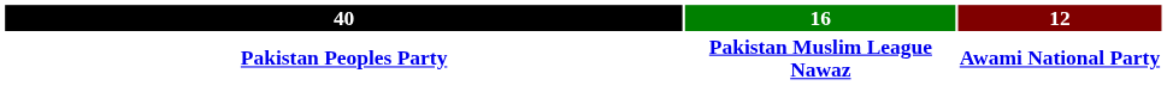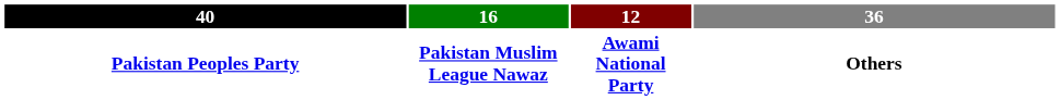 <table style="width:70%; text-align:center;">
 <tr style="color:white;">
 <td style="background:black; width:38.4%;"><strong>40</strong></td>
 <td style="background:green; width:15.3%;"><strong>16</strong></td>
 <td style="background:maroon; width:11.5%;"><strong>12</strong></td>
+<td style="background:grey; width:34.6%;"><strong>36</strong></td>
 </tr>
 <tr>
 <td><span><strong><a href='#'>Pakistan Peoples Party</a></strong></span></td>
 <td><span><strong><a href='#'>Pakistan Muslim League Nawaz</a></strong></span></td>
 <td><span><strong><a href='#'>Awami National Party</a></strong></span></td>
+<td><span><strong>Others</strong></span></td>
 </tr>
 </table>
